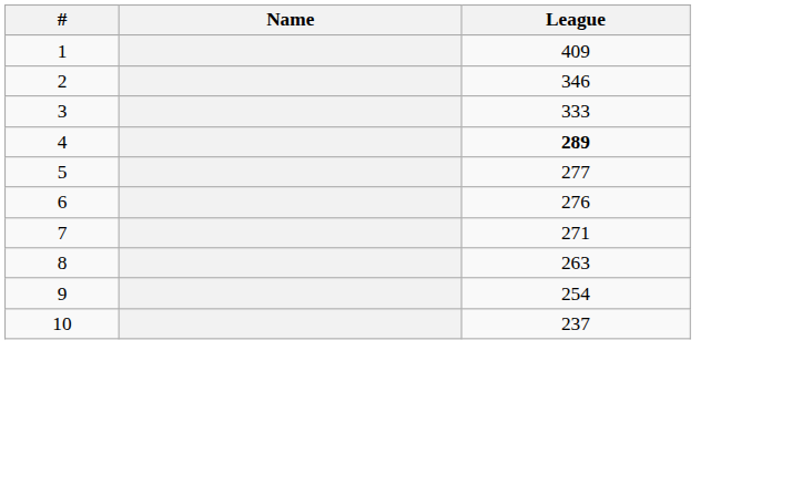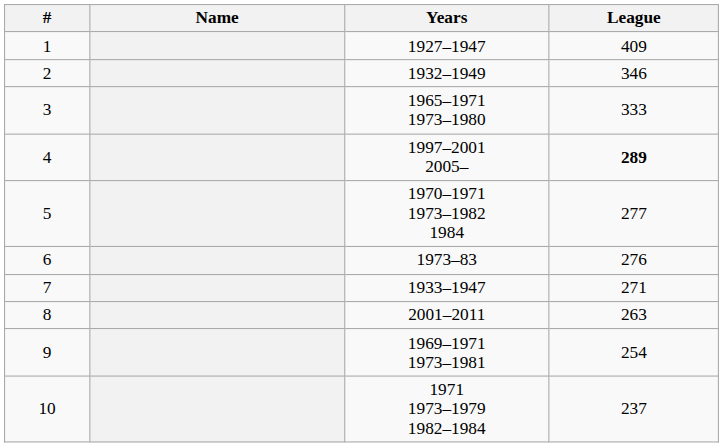 <table class="sortable wikitable plainrowheaders"  style="text-align: center;">
 <tr>
 <th scope="col" style="width:5%;">#</th>
 <th scope="col" style="width:15%;">Name</th>
+<th scope="col" style="width:12%;">Years</th>
 <th scope="col" style="width:10%;">League</th>
 </tr>
 <tr>
 <td>1</td>
 <th scope="row"> </th>
+<td>1927–1947</td>
 <td>409</td>
 </tr>
 <tr>
 <td>2</td>
 <th scope="row"> </th>
+<td>1932–1949</td>
 <td>346</td>
 </tr>
 <tr>
 <td>3</td>
 <th scope="row"> </th>
+<td>1965–1971<br>1973–1980</td>
 <td>333</td>
 </tr>
 <tr>
 <td>4</td>
 <th scope="row"> </th>
+<td>1997–2001<br>2005–</td>
 <td><strong>289</strong></td>
 </tr>
 <tr>
 <td>5</td>
 <th scope="row"> </th>
+<td>1970–1971<br>1973–1982<br>1984</td>
 <td>277</td>
 </tr>
 <tr>
 <td>6</td>
 <th scope="row"> </th>
+<td>1973–83</td>
 <td>276</td>
 </tr>
 <tr>
 <td>7</td>
 <th scope="row"> </th>
+<td>1933–1947</td>
 <td>271</td>
 </tr>
 <tr>
 <td>8</td>
 <th scope="row"> </th>
+<td>2001–2011</td>
 <td>263</td>
 </tr>
 <tr>
 <td>9</td>
 <th scope="row"> </th>
+<td>1969–1971<br>1973–1981</td>
 <td>254</td>
 </tr>
 <tr>
 <td>10</td>
 <th scope="row"> </th>
+<td>1971<br>1973–1979<br>1982–1984</td>
 <td>237</td>
 </tr>
 </table>
